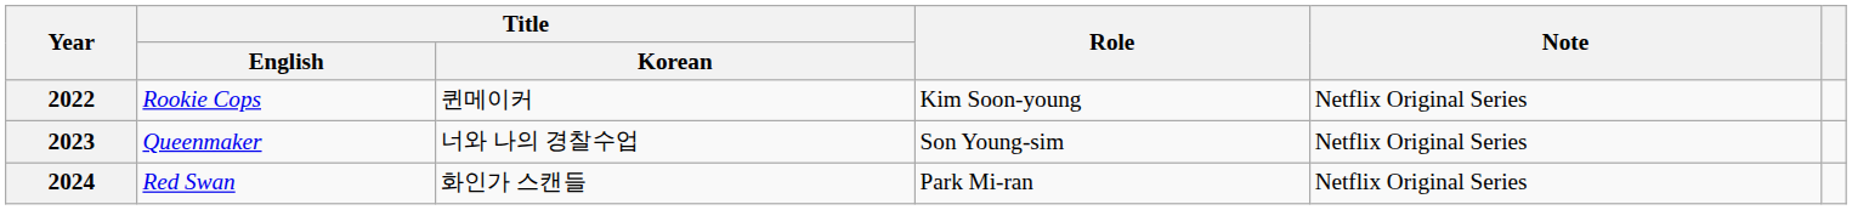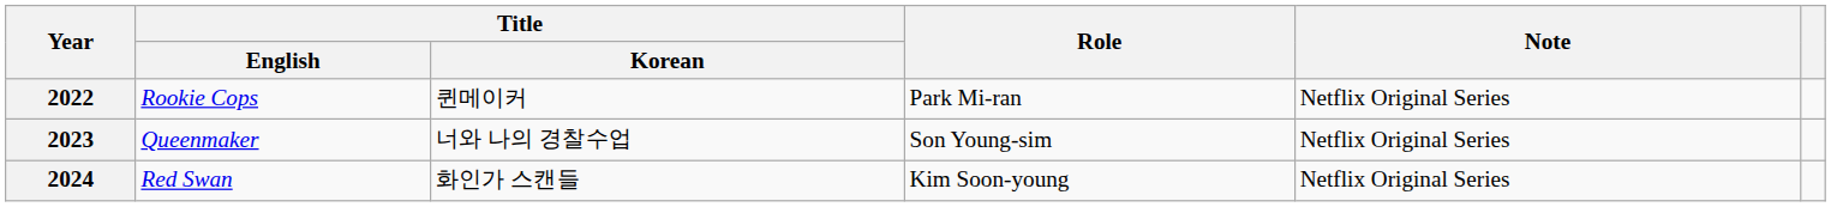 <table class="wikitable sortable plainrowheaders" style="clear:none; font-size:100%; padding:0 auto; width:100%; margin:auto">
 <tr>
 <th rowspan="2" scope="col">Year</th>
 <th colspan="2" scope="col">Title</th>
 <th rowspan="2" scope="col">Role</th>
 <th rowspan="2" scope="col" class="unsortable">Note</th>
 <th rowspan="2" scope="col" class="unsortable"></th>
 </tr>
 <tr>
 <th>English</th>
 <th>Korean</th>
 </tr>
 <tr>
 <th scope="row">2022</th>
 <td><em><a href='#'>Rookie Cops</a></em></td>
 <td>퀸메이커</td>
-<td>Kim Soon-young</td>
+<td>Park Mi-ran</td>
 <td>Netflix Original Series</td>
 <td></td>
 </tr>
 <tr>
 <th scope="row">2023</th>
 <td><em><a href='#'>Queenmaker</a></em></td>
 <td>너와 나의 경찰수업</td>
 <td>Son Young-sim</td>
 <td>Netflix Original Series</td>
 <td></td>
 </tr>
 <tr>
 <th scope="row">2024</th>
 <td><em><a href='#'>Red Swan</a></em></td>
 <td>화인가 스캔들</td>
-<td>Park Mi-ran</td>
+<td>Kim Soon-young</td>
 <td>Netflix Original Series</td>
 <td></td>
 </tr>
 </table>
